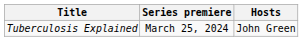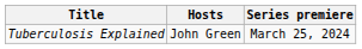 <table class="wikitable" style="text-align:center">
 <tr>
 <th>Title</th>
+<th>Hosts</th>
 <th>Series premiere</th>
-<th>Hosts</th>
 </tr>
 <tr>
 <td style="text-align:center;"><em>Tuberculosis Explained</em></td>
+<td style="text-align:center;">John Green</td>
 <td style="text-align:center;">March 25, 2024</td>
-<td style="text-align:center;">John Green</td>
 </tr>
 </table>
